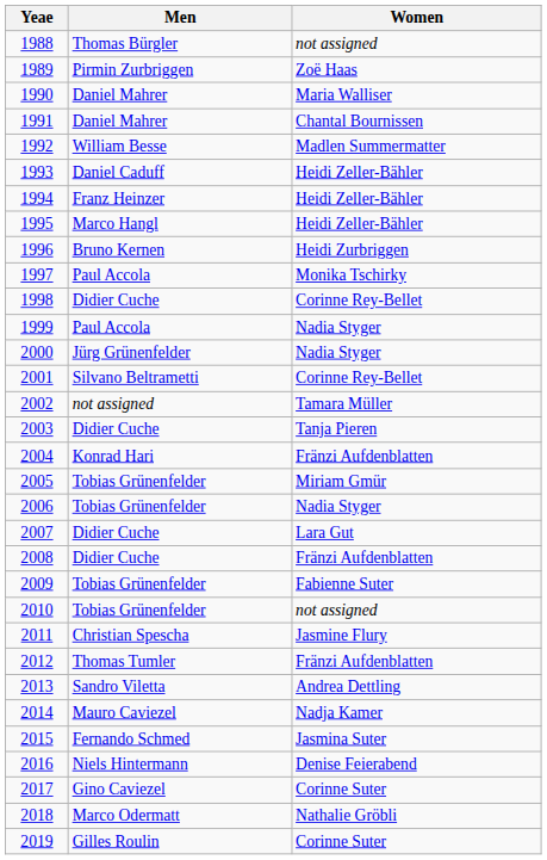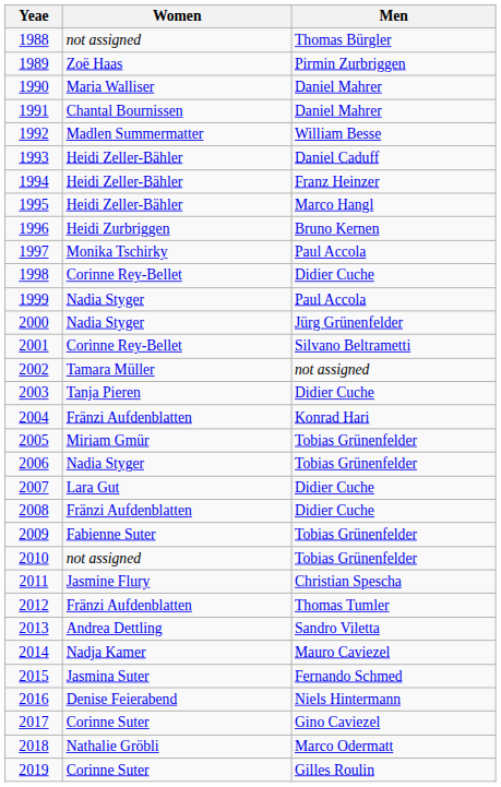 <table class="wikitable sortable" width=60%>
 <tr>
 <th>Yeae</th>
+<th>Women</th>
 <th>Men</th>
-<th>Women</th>
 </tr>
 <tr>
 <td align="center"><a href='#'>1988</a></td>
+<td><em>not assigned</em></td>
 <td><a href='#'>Thomas Bürgler</a></td>
+</tr>
+<tr>
+<td align="center"><a href='#'>1989</a></td>
+<td><a href='#'>Zoë Haas</a></td>
+<td><a href='#'>Pirmin Zurbriggen</a></td>
+</tr>
+<tr>
+<td align="center"><a href='#'>1990</a></td>
+<td><a href='#'>Maria Walliser</a></td>
+<td><a href='#'>Daniel Mahrer</a></td>
+</tr>
+<tr>
+<td align="center"><a href='#'>1991</a></td>
+<td><a href='#'>Chantal Bournissen</a></td>
+<td><a href='#'>Daniel Mahrer</a></td>
+</tr>
+<tr>
+<td align="center"><a href='#'>1992</a></td>
+<td><a href='#'>Madlen Summermatter</a></td>
+<td><a href='#'>William Besse</a></td>
+</tr>
+<tr>
+<td align="center"><a href='#'>1993</a></td>
+<td><a href='#'>Heidi Zeller-Bähler</a></td>
+<td><a href='#'>Daniel Caduff</a></td>
+</tr>
+<tr>
+<td align="center"><a href='#'>1994</a></td>
+<td><a href='#'>Heidi Zeller-Bähler</a></td>
+<td><a href='#'>Franz Heinzer</a></td>
+</tr>
+<tr>
+<td align="center"><a href='#'>1995</a></td>
+<td><a href='#'>Heidi Zeller-Bähler</a></td>
+<td><a href='#'>Marco Hangl</a></td>
+</tr>
+<tr>
+<td align="center"><a href='#'>1996</a></td>
+<td><a href='#'>Heidi Zurbriggen</a></td>
+<td><a href='#'>Bruno Kernen</a></td>
+</tr>
+<tr>
+<td align="center"><a href='#'>1997</a></td>
+<td><a href='#'>Monika Tschirky</a></td>
+<td><a href='#'>Paul Accola</a></td>
+</tr>
+<tr>
+<td align="center"><a href='#'>1998</a></td>
+<td><a href='#'>Corinne Rey-Bellet</a></td>
+<td><a href='#'>Didier Cuche</a></td>
+</tr>
+<tr>
+<td align="center"><a href='#'>1999</a></td>
+<td><a href='#'>Nadia Styger</a></td>
+<td><a href='#'>Paul Accola</a></td>
+</tr>
+<tr>
+<td align="center"><a href='#'>2000</a></td>
+<td><a href='#'>Nadia Styger</a></td>
+<td><a href='#'>Jürg Grünenfelder</a></td>
+</tr>
+<tr>
+<td align="center"><a href='#'>2001</a></td>
+<td><a href='#'>Corinne Rey-Bellet</a></td>
+<td><a href='#'>Silvano Beltrametti</a></td>
+</tr>
+<tr>
+<td align="center"><a href='#'>2002</a></td>
+<td><a href='#'>Tamara Müller</a></td>
 <td><em>not assigned</em></td>
 </tr>
 <tr>
-<td align="center"><a href='#'>1989</a></td>
-<td><a href='#'>Pirmin Zurbriggen</a></td>
-<td><a href='#'>Zoë Haas</a></td>
-</tr>
-<tr>
-<td align="center"><a href='#'>1990</a></td>
-<td><a href='#'>Daniel Mahrer</a></td>
-<td><a href='#'>Maria Walliser</a></td>
-</tr>
-<tr>
-<td align="center"><a href='#'>1991</a></td>
-<td><a href='#'>Daniel Mahrer</a></td>
-<td><a href='#'>Chantal Bournissen</a></td>
-</tr>
-<tr>
-<td align="center"><a href='#'>1992</a></td>
-<td><a href='#'>William Besse</a></td>
-<td><a href='#'>Madlen Summermatter</a></td>
-</tr>
-<tr>
-<td align="center"><a href='#'>1993</a></td>
-<td><a href='#'>Daniel Caduff</a></td>
-<td><a href='#'>Heidi Zeller-Bähler</a></td>
-</tr>
-<tr>
-<td align="center"><a href='#'>1994</a></td>
-<td><a href='#'>Franz Heinzer</a></td>
-<td><a href='#'>Heidi Zeller-Bähler</a></td>
-</tr>
-<tr>
-<td align="center"><a href='#'>1995</a></td>
-<td><a href='#'>Marco Hangl</a></td>
-<td><a href='#'>Heidi Zeller-Bähler</a></td>
-</tr>
-<tr>
-<td align="center"><a href='#'>1996</a></td>
-<td><a href='#'>Bruno Kernen</a></td>
-<td><a href='#'>Heidi Zurbriggen</a></td>
-</tr>
-<tr>
-<td align="center"><a href='#'>1997</a></td>
-<td><a href='#'>Paul Accola</a></td>
-<td><a href='#'>Monika Tschirky</a></td>
-</tr>
-<tr>
-<td align="center"><a href='#'>1998</a></td>
+<td align="center"><a href='#'>2003</a></td>
+<td><a href='#'>Tanja Pieren</a></td>
 <td><a href='#'>Didier Cuche</a></td>
-<td><a href='#'>Corinne Rey-Bellet</a></td>
-</tr>
-<tr>
-<td align="center"><a href='#'>1999</a></td>
-<td><a href='#'>Paul Accola</a></td>
-<td><a href='#'>Nadia Styger</a></td>
-</tr>
-<tr>
-<td align="center"><a href='#'>2000</a></td>
-<td><a href='#'>Jürg Grünenfelder</a></td>
-<td><a href='#'>Nadia Styger</a></td>
-</tr>
-<tr>
-<td align="center"><a href='#'>2001</a></td>
-<td><a href='#'>Silvano Beltrametti</a></td>
-<td><a href='#'>Corinne Rey-Bellet</a></td>
-</tr>
-<tr>
-<td align="center"><a href='#'>2002</a></td>
-<td><em>not assigned</em></td>
-<td><a href='#'>Tamara Müller</a></td>
-</tr>
-<tr>
-<td align="center"><a href='#'>2003</a></td>
-<td><a href='#'>Didier Cuche</a></td>
-<td><a href='#'>Tanja Pieren</a></td>
 </tr>
 <tr>
 <td align="center"><a href='#'>2004</a></td>
+<td><a href='#'>Fränzi Aufdenblatten</a></td>
 <td><a href='#'>Konrad Hari</a></td>
-<td><a href='#'>Fränzi Aufdenblatten</a></td>
 </tr>
 <tr>
 <td align="center"><a href='#'>2005</a></td>
+<td><a href='#'>Miriam Gmür</a></td>
 <td><a href='#'>Tobias Grünenfelder</a></td>
-<td><a href='#'>Miriam Gmür</a></td>
 </tr>
 <tr>
 <td align="center"><a href='#'>2006</a></td>
+<td><a href='#'>Nadia Styger</a></td>
 <td><a href='#'>Tobias Grünenfelder</a></td>
-<td><a href='#'>Nadia Styger</a></td>
 </tr>
 <tr>
 <td align="center"><a href='#'>2007</a></td>
+<td><a href='#'>Lara Gut</a></td>
 <td><a href='#'>Didier Cuche</a></td>
-<td><a href='#'>Lara Gut</a></td>
 </tr>
 <tr>
 <td align="center"><a href='#'>2008</a></td>
+<td><a href='#'>Fränzi Aufdenblatten</a></td>
 <td><a href='#'>Didier Cuche</a></td>
-<td><a href='#'>Fränzi Aufdenblatten</a></td>
 </tr>
 <tr>
 <td align="center"><a href='#'>2009</a></td>
+<td><a href='#'>Fabienne Suter</a></td>
 <td><a href='#'>Tobias Grünenfelder</a></td>
-<td><a href='#'>Fabienne Suter</a></td>
 </tr>
 <tr>
 <td align="center"><a href='#'>2010</a></td>
+<td><em>not assigned</em></td>
 <td><a href='#'>Tobias Grünenfelder</a></td>
-<td><em>not assigned</em></td>
 </tr>
 <tr>
 <td align="center"><a href='#'>2011</a></td>
+<td><a href='#'>Jasmine Flury</a></td>
 <td><a href='#'>Christian Spescha</a></td>
-<td><a href='#'>Jasmine Flury</a></td>
 </tr>
 <tr>
 <td align="center"><a href='#'>2012</a></td>
+<td><a href='#'>Fränzi Aufdenblatten</a></td>
 <td><a href='#'>Thomas Tumler</a></td>
-<td><a href='#'>Fränzi Aufdenblatten</a></td>
 </tr>
 <tr>
 <td align="center"><a href='#'>2013</a></td>
+<td><a href='#'>Andrea Dettling</a></td>
 <td><a href='#'>Sandro Viletta</a></td>
-<td><a href='#'>Andrea Dettling</a></td>
 </tr>
 <tr>
 <td align="center"><a href='#'>2014</a></td>
+<td><a href='#'>Nadja Kamer</a></td>
 <td><a href='#'>Mauro Caviezel</a></td>
-<td><a href='#'>Nadja Kamer</a></td>
 </tr>
 <tr>
 <td align="center"><a href='#'>2015</a></td>
+<td><a href='#'>Jasmina Suter</a></td>
 <td><a href='#'>Fernando Schmed</a></td>
-<td><a href='#'>Jasmina Suter</a></td>
 </tr>
 <tr>
 <td align="center"><a href='#'>2016</a></td>
+<td><a href='#'>Denise Feierabend</a></td>
 <td><a href='#'>Niels Hintermann</a></td>
-<td><a href='#'>Denise Feierabend</a></td>
 </tr>
 <tr>
 <td align="center"><a href='#'>2017</a></td>
+<td><a href='#'>Corinne Suter</a></td>
 <td><a href='#'>Gino Caviezel</a></td>
-<td><a href='#'>Corinne Suter</a></td>
 </tr>
 <tr>
 <td align="center"><a href='#'>2018</a></td>
+<td><a href='#'>Nathalie Gröbli</a></td>
 <td><a href='#'>Marco Odermatt</a></td>
-<td><a href='#'>Nathalie Gröbli</a></td>
 </tr>
 <tr>
 <td align="center"><a href='#'>2019</a></td>
+<td><a href='#'>Corinne Suter</a></td>
 <td><a href='#'>Gilles Roulin</a></td>
-<td><a href='#'>Corinne Suter</a></td>
 </tr>
 </table>
